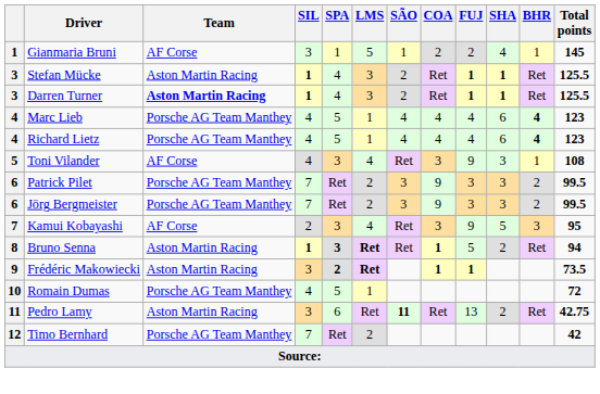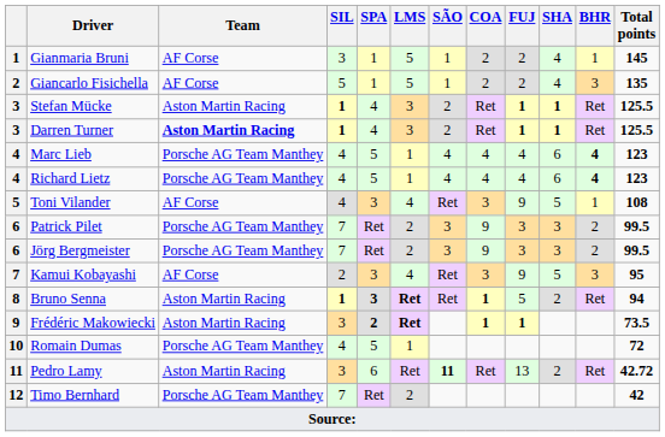 <table class="wikitable" style="font-size: 85%; text-align:center;">
 <tr valign="top">
 <th valign=middle></th>
 <th valign=middle>Driver</th>
 <th valign=middle>Team</th>
 <th><a href='#'>SIL</a><br></th>
 <th><a href='#'>SPA</a><br></th>
 <th><a href='#'>LMS</a><br></th>
 <th><a href='#'>SÃO</a><br></th>
 <th><a href='#'>COA</a><br></th>
 <th><a href='#'>FUJ</a><br></th>
 <th><a href='#'>SHA</a><br></th>
 <th><a href='#'>BHR</a><br></th>
 <th valign=middle>Total<br>points</th>
 </tr>
 <tr>
 <th>1</th>
 <td align=left> <a href='#'>Gianmaria Bruni</a></td>
 <td align=left> <a href='#'>AF Corse</a></td>
 <td style="background:#DFFFDF;">3</td>
 <td style="background:#FFFFBF;">1</td>
 <td style="background:#DFFFDF;">5</td>
 <td style="background:#FFFFBF;">1</td>
 <td style="background:#DFDFDF;">2</td>
 <td style="background:#DFDFDF;">2</td>
 <td style="background:#DFFFDF;">4</td>
 <td style="background:#FFFFBF;">1</td>
 <td><strong>145</strong></td>
+</tr>
+<tr>
+<th>2</th>
+<td align=left> <a href='#'>Giancarlo Fisichella</a></td>
+<td align=left> <a href='#'>AF Corse</a></td>
+<td style="background:#DFFFDF;">5</td>
+<td style="background:#FFFFBF;">1</td>
+<td style="background:#DFFFDF;">5</td>
+<td style="background:#FFFFBF;">1</td>
+<td style="background:#DFDFDF;">2</td>
+<td style="background:#DFDFDF;">2</td>
+<td style="background:#DFFFDF;">4</td>
+<td style="background:#FFDF9F;">3</td>
+<td><strong>135</strong></td>
 </tr>
 <tr>
 <th>3</th>
 <td align=left> <a href='#'>Stefan Mücke</a></td>
 <td align=left> <a href='#'>Aston Martin Racing</a></td>
 <td style="background:#FFFFBF;"><strong>1</strong></td>
 <td style="background:#DFFFDF;">4</td>
 <td style="background:#FFDF9F;">3</td>
 <td style="background:#DFDFDF;">2</td>
 <td style="background:#EFCFFF;">Ret</td>
 <td style="background:#FFFFBF;"><strong>1</strong></td>
 <td style="background:#FFFFBF;"><strong>1</strong></td>
 <td style="background:#EFCFFF;">Ret</td>
 <td><strong>125.5</strong></td>
 </tr>
 <tr>
 <th>3</th>
 <td align=left> <a href='#'>Darren Turner</a></td>
 <td align=left><strong> <a href='#'>Aston Martin Racing</a></strong></td>
 <td style="background:#FFFFBF;"><strong>1</strong></td>
 <td style="background:#DFFFDF;">4</td>
 <td style="background:#FFDF9F;">3</td>
 <td style="background:#DFDFDF;">2</td>
 <td style="background:#EFCFFF;">Ret</td>
 <td style="background:#FFFFBF;"><strong>1</strong></td>
 <td style="background:#FFFFBF;"><strong>1</strong></td>
 <td style="background:#EFCFFF;">Ret</td>
 <td><strong>125.5</strong></td>
 </tr>
 <tr>
 <th>4</th>
 <td align=left> <a href='#'>Marc Lieb</a></td>
 <td align=left> <a href='#'>Porsche AG Team Manthey</a></td>
 <td style="background:#DFFFDF;">4</td>
 <td style="background:#DFFFDF;">5</td>
 <td style="background:#FFFFBF;">1</td>
 <td style="background:#DFFFDF;">4</td>
 <td style="background:#DFFFDF;">4</td>
 <td style="background:#DFFFDF;">4</td>
 <td style="background:#DFFFDF;">6</td>
 <td style="background:#DFFFDF;"><strong>4</strong></td>
 <td><strong>123</strong></td>
 </tr>
 <tr>
 <th>4</th>
 <td align=left> <a href='#'>Richard Lietz</a></td>
 <td align=left> <a href='#'>Porsche AG Team Manthey</a></td>
 <td style="background:#DFFFDF;">4</td>
 <td style="background:#DFFFDF;">5</td>
 <td style="background:#FFFFBF;">1</td>
 <td style="background:#DFFFDF;">4</td>
 <td style="background:#DFFFDF;">4</td>
 <td style="background:#DFFFDF;">4</td>
 <td style="background:#DFFFDF;">6</td>
 <td style="background:#DFFFDF;"><strong>4</strong></td>
 <td><strong>123</strong></td>
 </tr>
 <tr>
 <th>5</th>
 <td align=left> <a href='#'>Toni Vilander</a></td>
 <td align=left> <a href='#'>AF Corse</a></td>
 <td style="background:#DFDFDF;">4</td>
 <td style="background:#FFDF9F;">3</td>
 <td style="background:#DFFFDF;">4</td>
 <td style="background:#EFCFFF;">Ret</td>
 <td style="background:#FFDF9F;">3</td>
 <td style="background:#DFFFDF;">9</td>
-<td style="background:#DFFFDF;">3</td>
+<td style="background:#DFFFDF;">5</td>
 <td style="background:#FFFFBF;">1</td>
 <td><strong>108</strong></td>
 </tr>
 <tr>
 <th>6</th>
 <td align=left> <a href='#'>Patrick Pilet</a></td>
 <td align=left> <a href='#'>Porsche AG Team Manthey</a></td>
 <td style="background:#DFFFDF;">7</td>
 <td style="background:#EFCFFF;">Ret</td>
 <td style="background:#DFDFDF;">2</td>
 <td style="background:#FFDF9F;">3</td>
 <td style="background:#DFFFDF;">9</td>
 <td style="background:#FFDF9F;">3</td>
 <td style="background:#FFDF9F;">3</td>
 <td style="background:#DFDFDF;">2</td>
 <td><strong>99.5</strong></td>
 </tr>
 <tr>
 <th>6</th>
 <td align=left> <a href='#'>Jörg Bergmeister</a></td>
 <td align=left> <a href='#'>Porsche AG Team Manthey</a></td>
 <td style="background:#DFFFDF;">7</td>
 <td style="background:#EFCFFF;">Ret</td>
 <td style="background:#DFDFDF;">2</td>
 <td style="background:#FFDF9F;">3</td>
 <td style="background:#DFFFDF;">9</td>
 <td style="background:#FFDF9F;">3</td>
 <td style="background:#FFDF9F;">3</td>
 <td style="background:#DFDFDF;">2</td>
 <td><strong>99.5</strong></td>
 </tr>
 <tr>
 <th>7</th>
 <td align=left> <a href='#'>Kamui Kobayashi</a></td>
 <td align=left> <a href='#'>AF Corse</a></td>
 <td style="background:#DFDFDF;">2</td>
 <td style="background:#FFDF9F;">3</td>
 <td style="background:#DFFFDF;">4</td>
 <td style="background:#EFCFFF;">Ret</td>
 <td style="background:#FFDF9F;">3</td>
 <td style="background:#DFFFDF;">9</td>
 <td style="background:#DFFFDF;">5</td>
 <td style="background:#FFDF9F;">3</td>
 <td><strong>95</strong></td>
 </tr>
 <tr>
 <th>8</th>
 <td align=left> <a href='#'>Bruno Senna</a></td>
 <td align=left> <a href='#'>Aston Martin Racing</a></td>
 <td style="background:#FFFFBF;"><strong>1</strong></td>
 <td style="background:#DFDFDF;"><strong>3</strong></td>
 <td style="background:#EFCFFF;"><strong>Ret</strong></td>
 <td style="background:#EFCFFF;">Ret</td>
 <td style="background:#FFFFBF;"><strong>1</strong></td>
 <td style="background:#DFFFDF;">5</td>
 <td style="background:#DFDFDF;">2</td>
 <td style="background:#EFCFFF;">Ret</td>
 <td><strong>94</strong></td>
 </tr>
 <tr>
 <th>9</th>
 <td align=left> <a href='#'>Frédéric Makowiecki</a></td>
 <td align=left> <a href='#'>Aston Martin Racing</a></td>
 <td style="background:#FFDF9F;">3</td>
 <td style="background:#DFDFDF;"><strong>2</strong></td>
 <td style="background:#EFCFFF;"><strong>Ret</strong></td>
 <td></td>
 <td style="background:#FFFFBF;"><strong>1</strong></td>
 <td style="background:#FFFFBF;"><strong>1</strong></td>
 <td></td>
 <td></td>
 <td><strong>73.5</strong></td>
 </tr>
 <tr>
 <th>10</th>
 <td align=left> <a href='#'>Romain Dumas</a></td>
 <td align=left> <a href='#'>Porsche AG Team Manthey</a></td>
 <td style="background:#DFFFDF;">4</td>
 <td style="background:#DFFFDF;">5</td>
 <td style="background:#FFFFBF;">1</td>
 <td></td>
 <td></td>
 <td></td>
 <td></td>
 <td></td>
 <td><strong>72</strong></td>
 </tr>
 <tr>
 <th>11</th>
 <td align=left> <a href='#'>Pedro Lamy</a></td>
 <td align=left> <a href='#'>Aston Martin Racing</a></td>
 <td style="background:#FFDF9F;">3</td>
 <td style="background:#DFFFDF;">6</td>
 <td style="background:#EFCFFF;">Ret</td>
 <td style="background:#DFFFDF;"><strong>11</strong></td>
 <td style="background:#EFCFFF;">Ret</td>
 <td style="background:#DFFFDF;">13</td>
 <td style="background:#DFDFDF;">2</td>
 <td style="background:#EFCFFF;">Ret</td>
-<td><strong>42.75</strong></td>
+<td><strong>42.72</strong></td>
 </tr>
 <tr>
 <th>12</th>
 <td align=left> <a href='#'>Timo Bernhard</a></td>
 <td align=left> <a href='#'>Porsche AG Team Manthey</a></td>
 <td style="background:#DFFFDF;">7</td>
 <td style="background:#EFCFFF;">Ret</td>
 <td style="background:#DFDFDF;">2</td>
 <td></td>
 <td></td>
 <td></td>
 <td></td>
 <td></td>
 <td><strong>42</strong><br></td>
 </tr>
 <tr class="sortbottom">
 <td colspan="12" style="background-color:#EAECF0;text-align:center"><strong>Source:</strong></td>
 </tr>
 </table>
